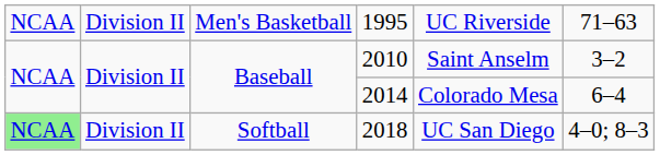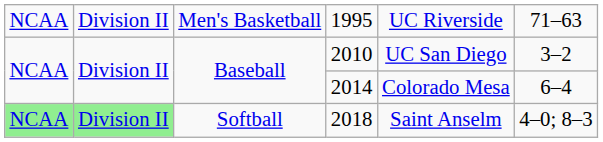 <table class="wikitable" style="text-align:center">
 <tr align="center">
 <td><a href='#'>NCAA</a></td>
 <td><a href='#'>Division II</a></td>
 <td><a href='#'>Men's Basketball</a></td>
 <td>1995</td>
 <td><a href='#'>UC Riverside</a></td>
 <td>71–63</td>
 </tr>
 <tr align="center">
 <td rowspan="2"><a href='#'>NCAA</a></td>
 <td rowspan="2"><a href='#'>Division II</a></td>
 <td rowspan="2"><a href='#'>Baseball</a></td>
 <td>2010</td>
-<td><a href='#'>Saint Anselm</a></td>
+<td><a href='#'>UC San Diego</a></td>
 <td>3–2</td>
 </tr>
 <tr align="center">
 <td>2014</td>
 <td><a href='#'>Colorado Mesa</a></td>
 <td>6–4</td>
 </tr>
 <tr align="center">
 <td style="background: lightgreen;"><a href='#'>NCAA</a></td>
-<td><a href='#'>Division II</a></td>
+<td style="background: lightgreen;"><a href='#'>Division II</a></td>
 <td><a href='#'>Softball</a></td>
 <td>2018</td>
-<td><a href='#'>UC San Diego</a></td>
+<td><a href='#'>Saint Anselm</a></td>
 <td>4–0; 8–3</td>
 </tr>
 </table>
